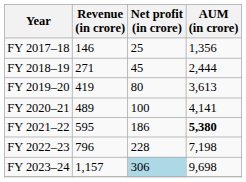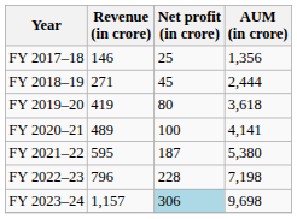 <table class="wikitable">
 <tr>
 <th>Year</th>
 <th>Revenue<br>(in  crore)</th>
 <th>Net profit<br>(in  crore)</th>
 <th>AUM<br>(in  crore)</th>
 </tr>
 <tr>
 <td>FY 2017–18</td>
 <td>146</td>
 <td>25</td>
 <td>1,356</td>
 </tr>
 <tr>
 <td>FY 2018–19</td>
 <td>271</td>
 <td>45</td>
 <td>2,444</td>
 </tr>
 <tr>
 <td>FY 2019–20</td>
 <td>419</td>
 <td>80</td>
-<td>3,613</td>
+<td>3,618</td>
 </tr>
 <tr>
 <td>FY 2020–21</td>
 <td>489</td>
 <td>100</td>
 <td>4,141</td>
 </tr>
 <tr>
 <td>FY 2021–22</td>
 <td>595</td>
-<td>186</td>
-<td><strong>5,380</strong></td>
+<td>187</td>
+<td>5,380</td>
 </tr>
 <tr>
 <td>FY 2022–23</td>
 <td>796</td>
 <td>228</td>
 <td>7,198</td>
 </tr>
 <tr>
 <td>FY 2023–24</td>
 <td>1,157</td>
 <td style="background: lightblue;">306</td>
 <td>9,698</td>
 </tr>
 <tr>
 </tr>
 </table>
